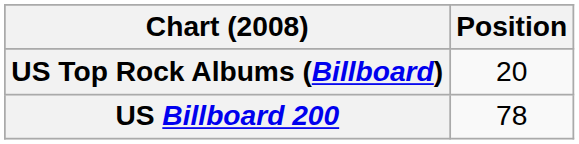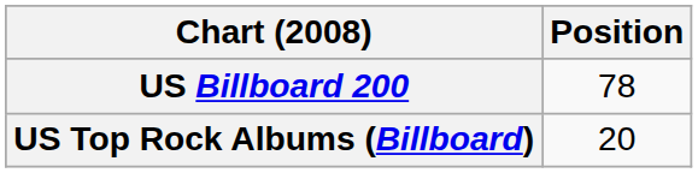 <table class="wikitable sortable plainrowheaders" style="text-align:center">
 <tr>
 <th scope="col">Chart (2008)</th>
 <th scope="col">Position</th>
 </tr>
 <tr>
+<th scope="row">US <em><a href='#'>Billboard 200</a></em></th>
+<td>78</td>
+</tr>
+<tr>
 <th scope="row">US Top Rock Albums (<em><a href='#'>Billboard</a></em>)</th>
 <td>20</td>
 </tr>
-<tr>
-<th scope="row">US <em><a href='#'>Billboard 200</a></em></th>
-<td>78</td>
-</tr>
 </table>
